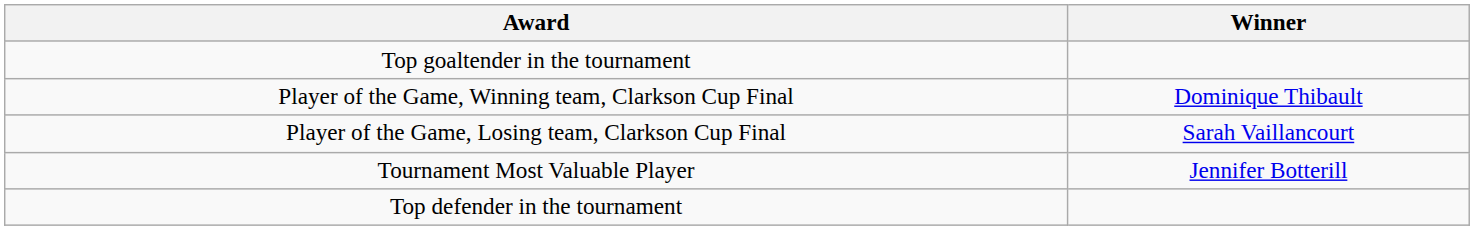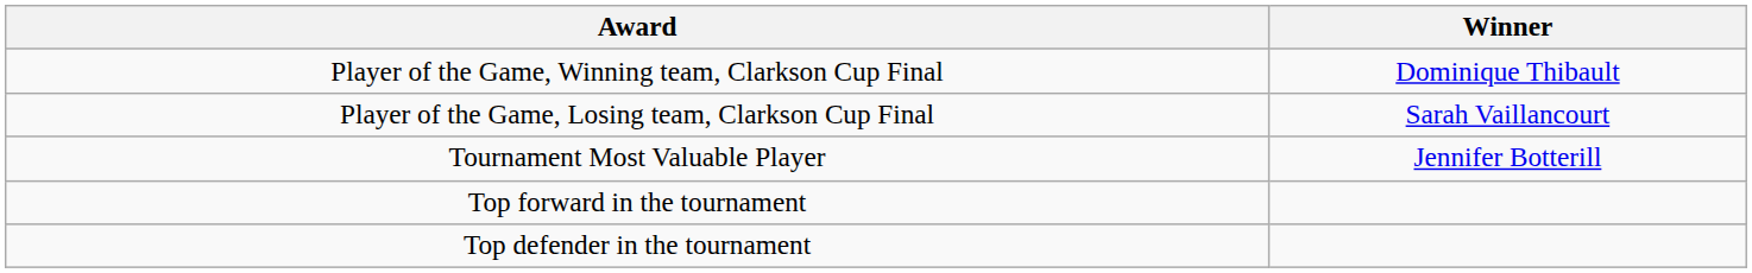 <table class="wikitable" width="80%">
 <tr align="center">
 <th>Award</th>
 <th>Winner</th>
-</tr>
-<tr align="center">
-<td>Top goaltender in the tournament</td>
-<td></td>
 </tr>
 <tr align="center">
 <td>Player of the Game, Winning team, Clarkson Cup Final</td>
 <td><a href='#'>Dominique Thibault</a></td>
 </tr>
 <tr align="center">
 <td>Player of the Game, Losing team, Clarkson Cup Final</td>
 <td><a href='#'>Sarah Vaillancourt</a></td>
 </tr>
 <tr align="center">
 <td>Tournament Most Valuable Player</td>
 <td><a href='#'>Jennifer Botterill</a></td>
 </tr>
 <tr align="center">
+<td>Top forward in the tournament</td>
+<td></td>
+</tr>
+<tr align="center">
 <td>Top defender in the tournament</td>
 <td></td>
 </tr>
 </table>
